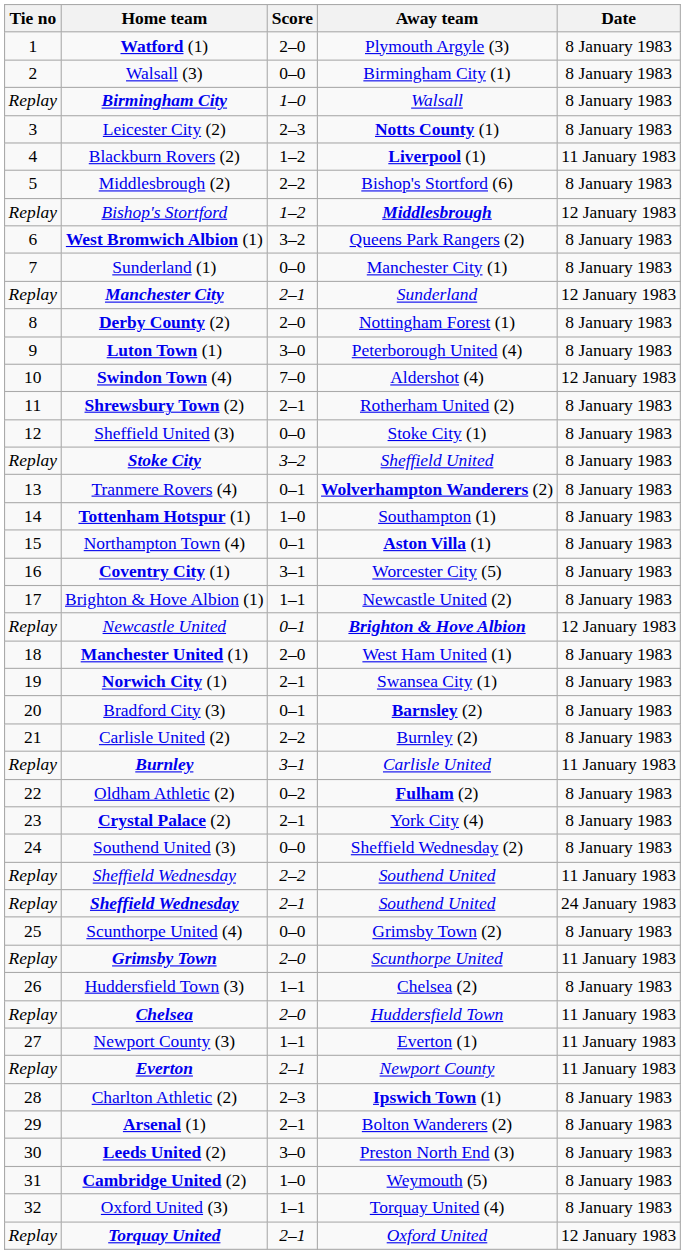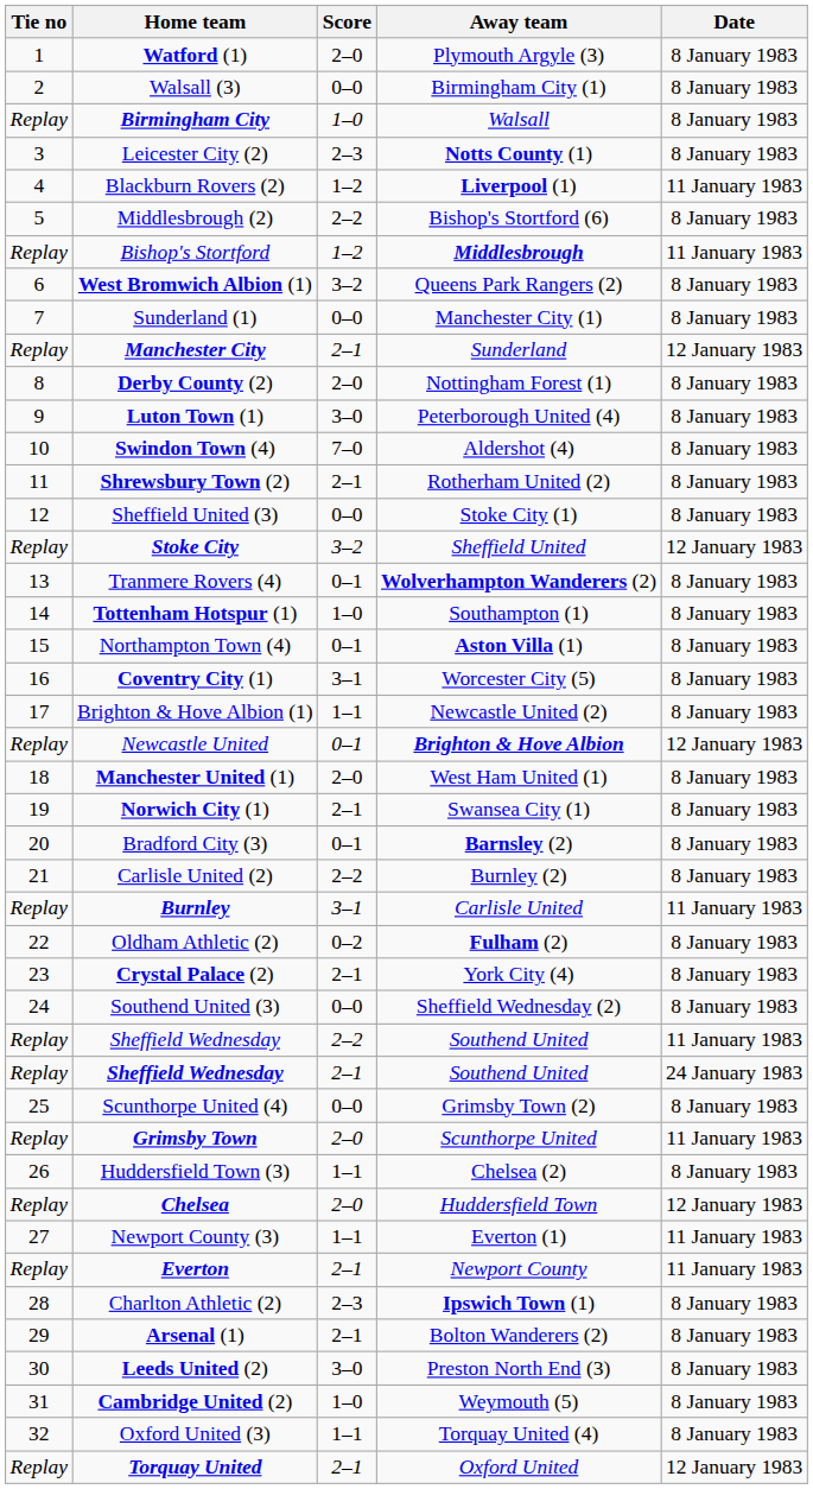 <table class="wikitable" style="text-align: center">
 <tr>
 <th>Tie no</th>
 <th>Home team</th>
 <th>Score</th>
 <th>Away team</th>
 <th>Date</th>
 </tr>
 <tr>
 <td>1</td>
 <td><strong><a href='#'>Watford</a></strong> (1)</td>
 <td>2–0</td>
 <td><a href='#'>Plymouth Argyle</a> (3)</td>
 <td>8 January 1983</td>
 </tr>
 <tr>
 <td>2</td>
 <td><a href='#'>Walsall</a> (3)</td>
 <td>0–0</td>
 <td><a href='#'>Birmingham City</a> (1)</td>
 <td>8 January 1983</td>
 </tr>
 <tr>
 <td><em>Replay</em></td>
 <td><strong><em><a href='#'>Birmingham City</a></em></strong></td>
 <td><em>1–0</em></td>
 <td><em><a href='#'>Walsall</a></em></td>
 <td>8 January 1983</td>
 </tr>
 <tr>
 <td>3</td>
 <td><a href='#'>Leicester City</a> (2)</td>
 <td>2–3</td>
 <td><strong><a href='#'>Notts County</a></strong> (1)</td>
 <td>8 January 1983</td>
 </tr>
 <tr>
 <td>4</td>
 <td><a href='#'>Blackburn Rovers</a> (2)</td>
 <td>1–2</td>
 <td><strong><a href='#'>Liverpool</a></strong> (1)</td>
 <td>11 January 1983</td>
 </tr>
 <tr>
 <td>5</td>
 <td><a href='#'>Middlesbrough</a> (2)</td>
 <td>2–2</td>
 <td><a href='#'>Bishop's Stortford</a> (6)</td>
 <td>8 January 1983</td>
 </tr>
 <tr>
 <td><em>Replay</em></td>
 <td><em><a href='#'>Bishop's Stortford</a></em></td>
 <td><em>1–2</em></td>
 <td><strong><em><a href='#'>Middlesbrough</a></em></strong></td>
-<td>12 January 1983</td>
+<td>11 January 1983</td>
 </tr>
 <tr>
 <td>6</td>
 <td><strong><a href='#'>West Bromwich Albion</a></strong> (1)</td>
 <td>3–2</td>
 <td><a href='#'>Queens Park Rangers</a> (2)</td>
 <td>8 January 1983</td>
 </tr>
 <tr>
 <td>7</td>
 <td><a href='#'>Sunderland</a> (1)</td>
 <td>0–0</td>
 <td><a href='#'>Manchester City</a> (1)</td>
 <td>8 January 1983</td>
 </tr>
 <tr>
 <td><em>Replay</em></td>
 <td><strong><em><a href='#'>Manchester City</a></em></strong></td>
 <td><em>2–1</em></td>
 <td><em><a href='#'>Sunderland</a></em></td>
 <td>12 January 1983</td>
 </tr>
 <tr>
 <td>8</td>
 <td><strong><a href='#'>Derby County</a></strong> (2)</td>
 <td>2–0</td>
 <td><a href='#'>Nottingham Forest</a> (1)</td>
 <td>8 January 1983</td>
 </tr>
 <tr>
 <td>9</td>
 <td><strong><a href='#'>Luton Town</a></strong> (1)</td>
 <td>3–0</td>
 <td><a href='#'>Peterborough United</a> (4)</td>
 <td>8 January 1983</td>
 </tr>
 <tr>
 <td>10</td>
 <td><strong><a href='#'>Swindon Town</a></strong> (4)</td>
 <td>7–0</td>
 <td><a href='#'>Aldershot</a> (4)</td>
-<td>12 January 1983</td>
+<td>8 January 1983</td>
 </tr>
 <tr>
 <td>11</td>
 <td><strong><a href='#'>Shrewsbury Town</a></strong> (2)</td>
 <td>2–1</td>
 <td><a href='#'>Rotherham United</a> (2)</td>
 <td>8 January 1983</td>
 </tr>
 <tr>
 <td>12</td>
 <td><a href='#'>Sheffield United</a> (3)</td>
 <td>0–0</td>
 <td><a href='#'>Stoke City</a> (1)</td>
 <td>8 January 1983</td>
 </tr>
 <tr>
 <td><em>Replay</em></td>
 <td><strong><em><a href='#'>Stoke City</a></em></strong></td>
 <td><em>3–2</em></td>
 <td><em><a href='#'>Sheffield United</a></em></td>
-<td>8 January 1983</td>
+<td>12 January 1983</td>
 </tr>
 <tr>
 <td>13</td>
 <td><a href='#'>Tranmere Rovers</a> (4)</td>
 <td>0–1</td>
 <td><strong><a href='#'>Wolverhampton Wanderers</a></strong> (2)</td>
 <td>8 January 1983</td>
 </tr>
 <tr>
 <td>14</td>
 <td><strong><a href='#'>Tottenham Hotspur</a></strong> (1)</td>
 <td>1–0</td>
 <td><a href='#'>Southampton</a> (1)</td>
 <td>8 January 1983</td>
 </tr>
 <tr>
 <td>15</td>
 <td><a href='#'>Northampton Town</a> (4)</td>
 <td>0–1</td>
 <td><strong><a href='#'>Aston Villa</a></strong> (1)</td>
 <td>8 January 1983</td>
 </tr>
 <tr>
 <td>16</td>
 <td><strong><a href='#'>Coventry City</a></strong> (1)</td>
 <td>3–1</td>
 <td><a href='#'>Worcester City</a> (5)</td>
 <td>8 January 1983</td>
 </tr>
 <tr>
 <td>17</td>
 <td><a href='#'>Brighton & Hove Albion</a> (1)</td>
 <td>1–1</td>
 <td><a href='#'>Newcastle United</a> (2)</td>
 <td>8 January 1983</td>
 </tr>
 <tr>
 <td><em>Replay</em></td>
 <td><em><a href='#'>Newcastle United</a></em></td>
 <td><em>0–1</em></td>
 <td><strong><em><a href='#'>Brighton & Hove Albion</a></em></strong></td>
 <td>12 January 1983</td>
 </tr>
 <tr>
 <td>18</td>
 <td><strong><a href='#'>Manchester United</a></strong> (1)</td>
 <td>2–0</td>
 <td><a href='#'>West Ham United</a> (1)</td>
 <td>8 January 1983</td>
 </tr>
 <tr>
 <td>19</td>
 <td><strong><a href='#'>Norwich City</a></strong> (1)</td>
 <td>2–1</td>
 <td><a href='#'>Swansea City</a> (1)</td>
 <td>8 January 1983</td>
 </tr>
 <tr>
 <td>20</td>
 <td><a href='#'>Bradford City</a> (3)</td>
 <td>0–1</td>
 <td><strong><a href='#'>Barnsley</a></strong> (2)</td>
 <td>8 January 1983</td>
 </tr>
 <tr>
 <td>21</td>
 <td><a href='#'>Carlisle United</a> (2)</td>
 <td>2–2</td>
 <td><a href='#'>Burnley</a> (2)</td>
 <td>8 January 1983</td>
 </tr>
 <tr>
 <td><em>Replay</em></td>
 <td><strong><em><a href='#'>Burnley</a></em></strong></td>
 <td><em>3–1</em></td>
 <td><em><a href='#'>Carlisle United</a></em></td>
 <td>11 January 1983</td>
 </tr>
 <tr>
 <td>22</td>
 <td><a href='#'>Oldham Athletic</a> (2)</td>
 <td>0–2</td>
 <td><strong><a href='#'>Fulham</a></strong> (2)</td>
 <td>8 January 1983</td>
 </tr>
 <tr>
 <td>23</td>
 <td><strong><a href='#'>Crystal Palace</a></strong> (2)</td>
 <td>2–1</td>
 <td><a href='#'>York City</a> (4)</td>
 <td>8 January 1983</td>
 </tr>
 <tr>
 <td>24</td>
 <td><a href='#'>Southend United</a> (3)</td>
 <td>0–0</td>
 <td><a href='#'>Sheffield Wednesday</a> (2)</td>
 <td>8 January 1983</td>
 </tr>
 <tr>
 <td><em>Replay</em></td>
 <td><em><a href='#'>Sheffield Wednesday</a></em></td>
 <td><em>2–2</em></td>
 <td><em><a href='#'>Southend United</a></em></td>
 <td>11 January 1983</td>
 </tr>
 <tr>
 <td><em>Replay</em></td>
 <td><strong><em><a href='#'>Sheffield Wednesday</a></em></strong></td>
 <td><em>2–1</em></td>
 <td><em><a href='#'>Southend United</a></em></td>
 <td>24 January 1983</td>
 </tr>
 <tr>
 <td>25</td>
 <td><a href='#'>Scunthorpe United</a> (4)</td>
 <td>0–0</td>
 <td><a href='#'>Grimsby Town</a> (2)</td>
 <td>8 January 1983</td>
 </tr>
 <tr>
 <td><em>Replay</em></td>
 <td><strong><em><a href='#'>Grimsby Town</a></em></strong></td>
 <td><em>2–0</em></td>
 <td><em><a href='#'>Scunthorpe United</a></em></td>
 <td>11 January 1983</td>
 </tr>
 <tr>
 <td>26</td>
 <td><a href='#'>Huddersfield Town</a> (3)</td>
 <td>1–1</td>
 <td><a href='#'>Chelsea</a> (2)</td>
 <td>8 January 1983</td>
 </tr>
 <tr>
 <td><em>Replay</em></td>
 <td><strong><em><a href='#'>Chelsea</a></em></strong></td>
 <td><em>2–0</em></td>
 <td><em><a href='#'>Huddersfield Town</a></em></td>
-<td>11 January 1983</td>
+<td>12 January 1983</td>
 </tr>
 <tr>
 <td>27</td>
 <td><a href='#'>Newport County</a> (3)</td>
 <td>1–1</td>
 <td><a href='#'>Everton</a> (1)</td>
 <td>11 January 1983</td>
 </tr>
 <tr>
 <td><em>Replay</em></td>
 <td><strong><em><a href='#'>Everton</a></em></strong></td>
 <td><em>2–1</em></td>
 <td><em><a href='#'>Newport County</a></em></td>
 <td>11 January 1983</td>
 </tr>
 <tr>
 <td>28</td>
 <td><a href='#'>Charlton Athletic</a> (2)</td>
 <td>2–3</td>
 <td><strong><a href='#'>Ipswich Town</a></strong> (1)</td>
 <td>8 January 1983</td>
 </tr>
 <tr>
 <td>29</td>
 <td><strong><a href='#'>Arsenal</a></strong> (1)</td>
 <td>2–1</td>
 <td><a href='#'>Bolton Wanderers</a> (2)</td>
 <td>8 January 1983</td>
 </tr>
 <tr>
 <td>30</td>
 <td><strong><a href='#'>Leeds United</a></strong> (2)</td>
 <td>3–0</td>
 <td><a href='#'>Preston North End</a> (3)</td>
 <td>8 January 1983</td>
 </tr>
 <tr>
 <td>31</td>
 <td><strong><a href='#'>Cambridge United</a></strong> (2)</td>
 <td>1–0</td>
 <td><a href='#'>Weymouth</a> (5)</td>
 <td>8 January 1983</td>
 </tr>
 <tr>
 <td>32</td>
 <td><a href='#'>Oxford United</a> (3)</td>
 <td>1–1</td>
 <td><a href='#'>Torquay United</a> (4)</td>
 <td>8 January 1983</td>
 </tr>
 <tr>
 <td><em>Replay</em></td>
 <td><strong><em><a href='#'>Torquay United</a></em></strong></td>
 <td><em>2–1</em></td>
 <td><em><a href='#'>Oxford United</a></em></td>
 <td>12 January 1983</td>
 </tr>
 </table>
